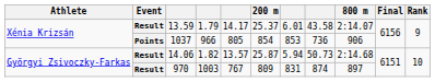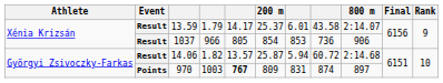 <table class="wikitable" style="font-size:90%;">
 <tr>
 <th>Athlete</th>
 <th>Event</th>
 <th></th>
 <th></th>
 <th></th>
 <th>200 m</th>
 <th></th>
 <th></th>
 <th>800 m</th>
 <th>Final</th>
 <th>Rank</th>
 </tr>
 <tr align=center>
 <td style="text-align:left;" rowspan="2"><a href='#'>Xénia Krizsán</a></td>
 <th style="font-size:95%">Result</th>
 <td>13.59</td>
 <td>1.79</td>
 <td>14.17</td>
 <td>25.37</td>
 <td>6.01 <strong></strong></td>
 <td>43.58</td>
 <td>2:14.07</td>
 <td rowspan="2">6156</td>
 <td rowspan="2">9</td>
 </tr>
 <tr align=center>
-<th style="font-size:95%">Points</th>
+<th style="font-size:95%">Result</th>
 <td>1037</td>
 <td>966</td>
 <td>805</td>
 <td>854</td>
 <td>853</td>
 <td>736</td>
 <td>906</td>
 </tr>
 <tr align=center>
 <td style="text-align:left;" rowspan="2"><a href='#'>Györgyi Zsivoczky-Farkas</a></td>
 <th style="font-size:95%">Result</th>
 <td>14.06 <strong></strong></td>
 <td>1.82 <strong></strong></td>
 <td>13.57</td>
 <td>25.87</td>
 <td>5.94</td>
-<td>50.73 <strong></strong></td>
+<td>60.72 <strong></strong></td>
 <td>2:14.68 <strong></strong></td>
 <td rowspan="2">6151 <strong></strong></td>
 <td rowspan="2">10</td>
 </tr>
 <tr align=center>
-<th style="font-size:95%">Result</th>
+<th style="font-size:95%">Points</th>
 <td>970</td>
 <td>1003</td>
-<td>767</td>
+<td><strong>767</strong></td>
 <td>809</td>
 <td>831</td>
 <td>874</td>
 <td>897</td>
 </tr>
 </table>
